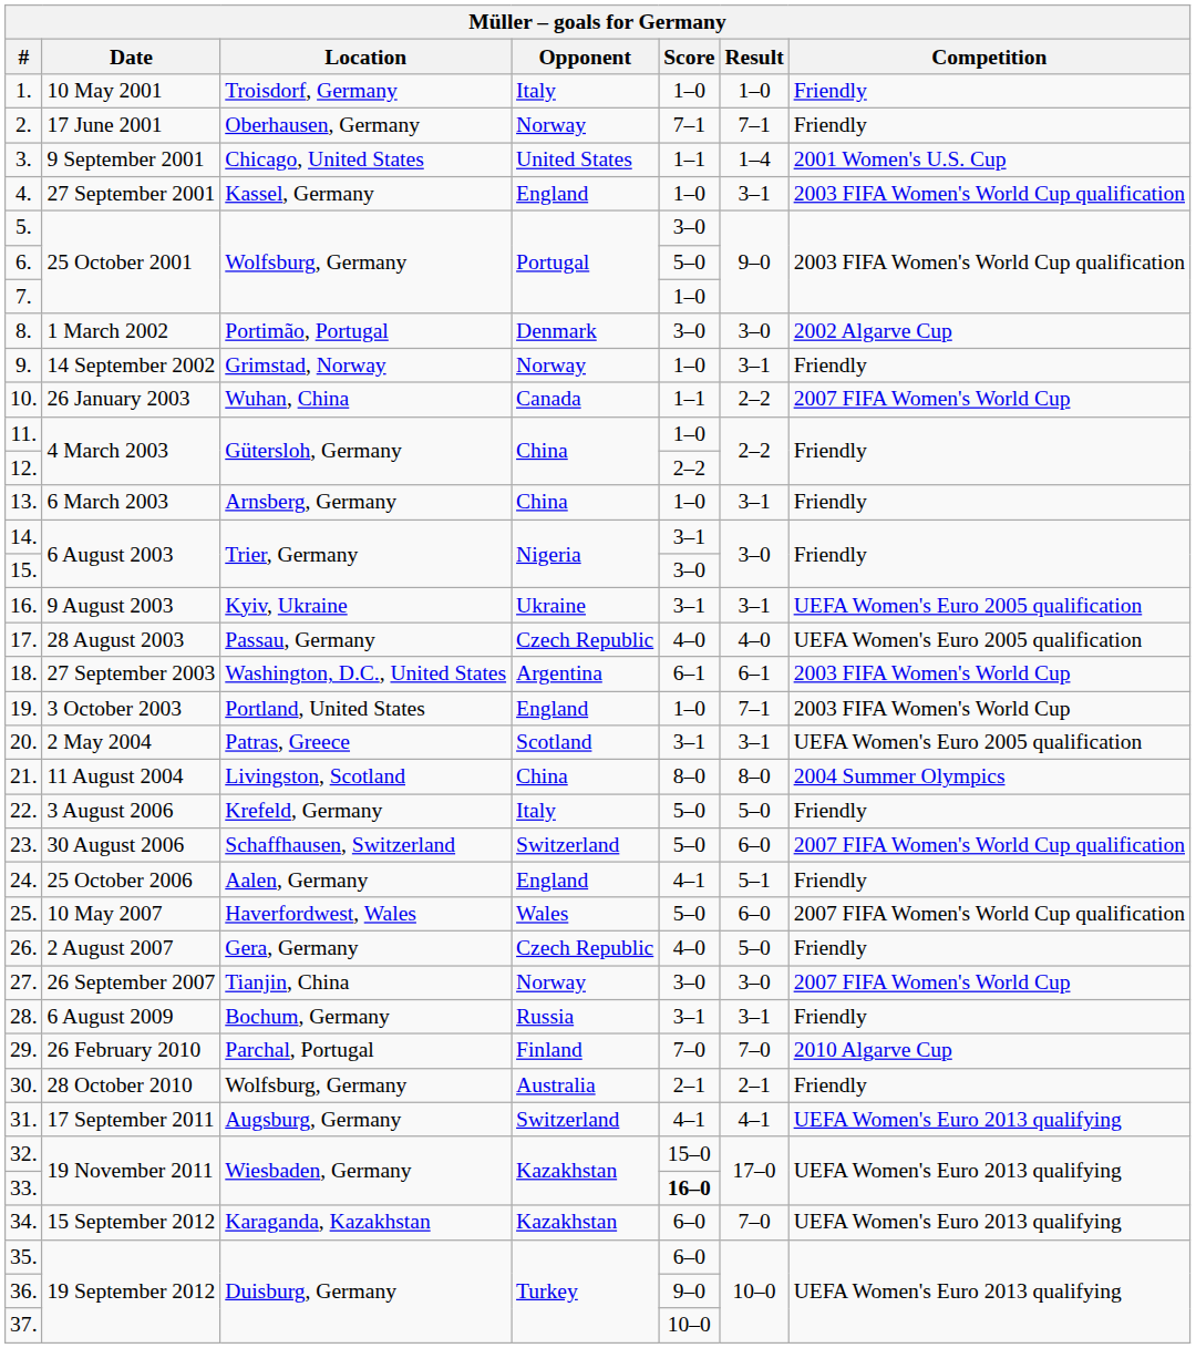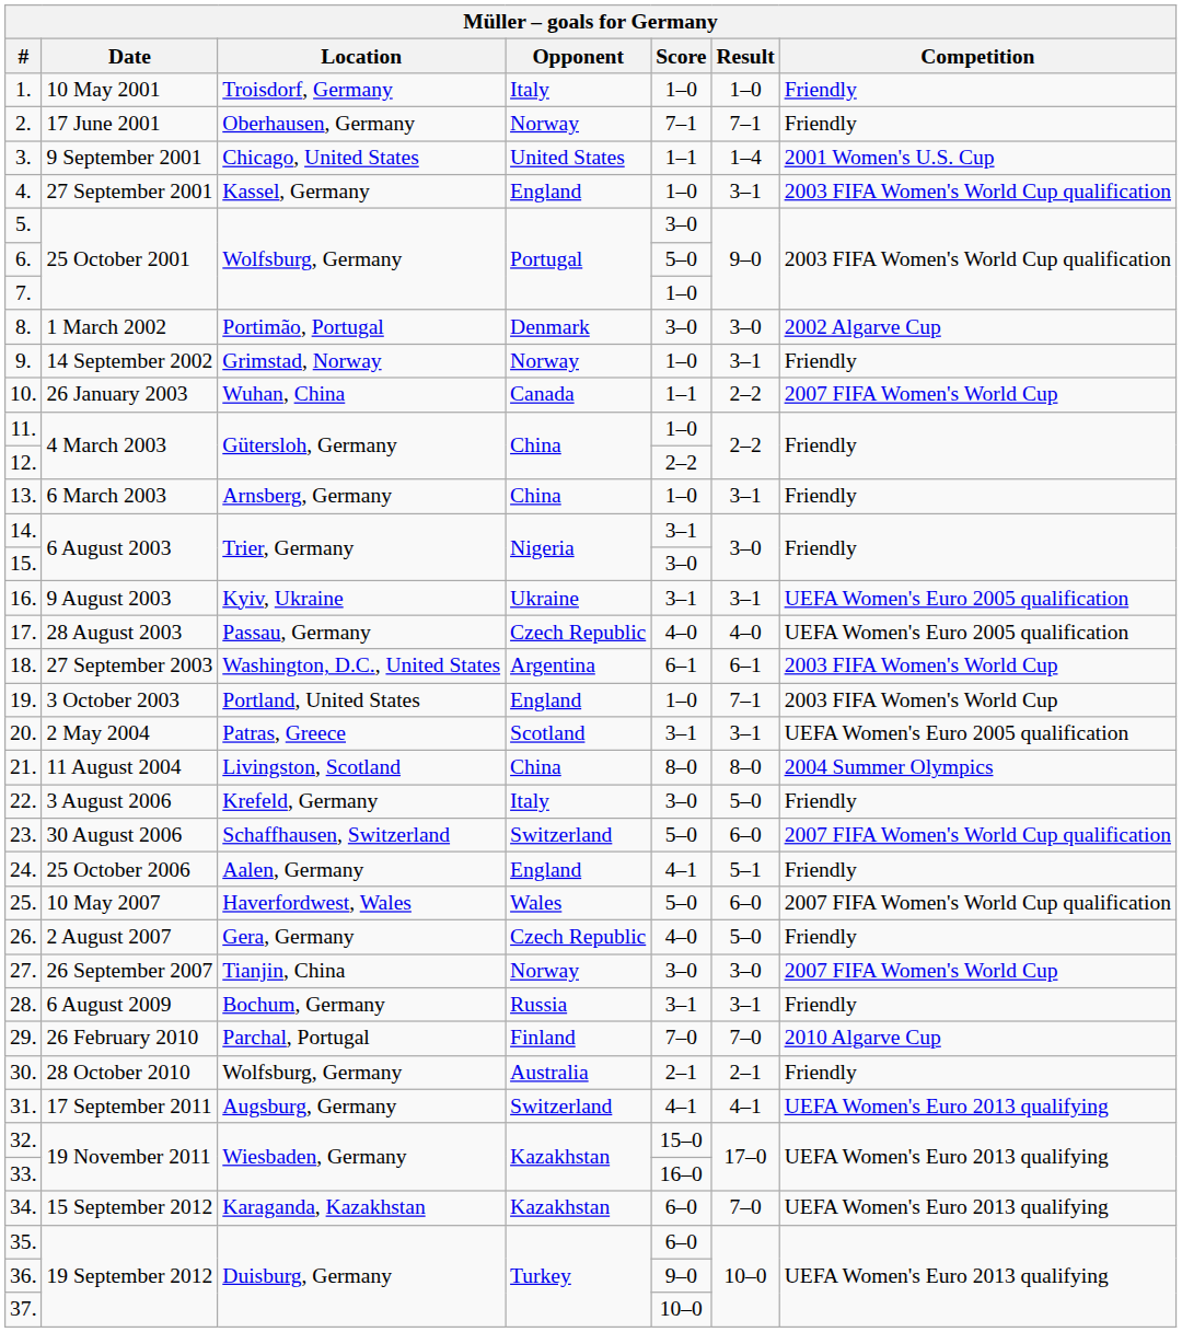 <table class="wikitable collapsible collapsed">
 <tr>
 <th colspan="7"><strong>Müller – goals for Germany</strong></th>
 </tr>
 <tr>
 <th>#</th>
 <th>Date</th>
 <th>Location</th>
 <th>Opponent</th>
 <th>Score</th>
 <th>Result</th>
 <th>Competition</th>
 </tr>
 <tr>
 <td align=center>1.</td>
 <td>10 May 2001</td>
 <td><a href='#'>Troisdorf</a>, <a href='#'>Germany</a></td>
 <td> <a href='#'>Italy</a></td>
 <td align=center>1–0</td>
 <td align=center>1–0</td>
 <td><a href='#'>Friendly</a></td>
 </tr>
 <tr>
 <td align=center>2.</td>
 <td>17 June 2001</td>
 <td><a href='#'>Oberhausen</a>, Germany</td>
 <td> <a href='#'>Norway</a></td>
 <td align=center>7–1</td>
 <td align=center>7–1</td>
 <td>Friendly</td>
 </tr>
 <tr>
 <td align=center>3.</td>
 <td>9 September 2001</td>
 <td><a href='#'>Chicago</a>, <a href='#'>United States</a></td>
 <td> <a href='#'>United States</a></td>
 <td align=center>1–1</td>
 <td align=center>1–4</td>
 <td><a href='#'>2001 Women's U.S. Cup</a></td>
 </tr>
 <tr>
 <td align=center>4.</td>
 <td>27 September 2001</td>
 <td><a href='#'>Kassel</a>, Germany</td>
 <td> <a href='#'>England</a></td>
 <td align=center>1–0</td>
 <td align=center>3–1</td>
 <td><a href='#'>2003 FIFA Women's World Cup qualification</a></td>
 </tr>
 <tr>
 <td align=center>5.</td>
 <td rowspan=3>25 October 2001</td>
 <td rowspan=3><a href='#'>Wolfsburg</a>, Germany</td>
 <td rowspan=3> <a href='#'>Portugal</a></td>
 <td align=center>3–0</td>
 <td align=center rowspan=3>9–0</td>
 <td rowspan=3>2003 FIFA Women's World Cup qualification</td>
 </tr>
 <tr>
 <td align=center>6.</td>
 <td align=center>5–0</td>
 </tr>
 <tr>
 <td align=center>7.</td>
 <td align=center>1–0</td>
 </tr>
 <tr>
 <td align=center>8.</td>
 <td>1 March 2002</td>
 <td><a href='#'>Portimão</a>, <a href='#'>Portugal</a></td>
 <td> <a href='#'>Denmark</a></td>
 <td align=center>3–0</td>
 <td align=center>3–0</td>
 <td><a href='#'>2002 Algarve Cup</a></td>
 </tr>
 <tr>
 <td align=center>9.</td>
 <td>14 September 2002</td>
 <td><a href='#'>Grimstad</a>, <a href='#'>Norway</a></td>
 <td> <a href='#'>Norway</a></td>
 <td align=center>1–0</td>
 <td align=center>3–1</td>
 <td>Friendly</td>
 </tr>
 <tr>
 <td align=center>10.</td>
 <td>26 January 2003</td>
 <td><a href='#'>Wuhan</a>, <a href='#'>China</a></td>
 <td> <a href='#'>Canada</a></td>
 <td align=center>1–1</td>
 <td align=center>2–2</td>
 <td><a href='#'>2007 FIFA Women's World Cup</a></td>
 </tr>
 <tr>
 <td align=center>11.</td>
 <td rowspan=2>4 March 2003</td>
 <td rowspan=2><a href='#'>Gütersloh</a>, Germany</td>
 <td rowspan=2> <a href='#'>China</a></td>
 <td align=center>1–0</td>
 <td align=center rowspan=2>2–2</td>
 <td rowspan=2>Friendly</td>
 </tr>
 <tr>
 <td align=center>12.</td>
 <td align=center>2–2</td>
 </tr>
 <tr>
 <td align=center>13.</td>
 <td>6 March 2003</td>
 <td><a href='#'>Arnsberg</a>, Germany</td>
 <td> <a href='#'>China</a></td>
 <td align=center>1–0</td>
 <td align=center>3–1</td>
 <td>Friendly</td>
 </tr>
 <tr>
 <td align=center>14.</td>
 <td rowspan=2>6 August 2003</td>
 <td rowspan=2><a href='#'>Trier</a>, Germany</td>
 <td rowspan=2> <a href='#'>Nigeria</a></td>
 <td align=center>3–1</td>
 <td align=center rowspan=2>3–0</td>
 <td rowspan=2>Friendly</td>
 </tr>
 <tr>
 <td align=center>15.</td>
 <td align=center>3–0</td>
 </tr>
 <tr>
 <td align=center>16.</td>
 <td>9 August 2003</td>
 <td><a href='#'>Kyiv</a>, <a href='#'>Ukraine</a></td>
 <td> <a href='#'>Ukraine</a></td>
 <td align=center>3–1</td>
 <td align=center>3–1</td>
 <td><a href='#'>UEFA Women's Euro 2005 qualification</a></td>
 </tr>
 <tr>
 <td align=center>17.</td>
 <td>28 August 2003</td>
 <td><a href='#'>Passau</a>, Germany</td>
 <td> <a href='#'>Czech Republic</a></td>
 <td align=center>4–0</td>
 <td align=center>4–0</td>
 <td>UEFA Women's Euro 2005 qualification</td>
 </tr>
 <tr>
 <td align=center>18.</td>
 <td>27 September 2003</td>
 <td><a href='#'>Washington, D.C.</a>, <a href='#'>United States</a></td>
 <td> <a href='#'>Argentina</a></td>
 <td align=center>6–1</td>
 <td align=center>6–1</td>
 <td><a href='#'>2003 FIFA Women's World Cup</a></td>
 </tr>
 <tr>
 <td align=center>19.</td>
 <td>3 October 2003</td>
 <td><a href='#'>Portland</a>, United States</td>
 <td> <a href='#'>England</a></td>
 <td align=center>1–0</td>
 <td align=center>7–1</td>
 <td>2003 FIFA Women's World Cup</td>
 </tr>
 <tr>
 <td align=center>20.</td>
 <td>2 May 2004</td>
 <td><a href='#'>Patras</a>, <a href='#'>Greece</a></td>
 <td> <a href='#'>Scotland</a></td>
 <td align=center>3–1</td>
 <td align=center>3–1</td>
 <td>UEFA Women's Euro 2005 qualification</td>
 </tr>
 <tr>
 <td align=center>21.</td>
 <td>11 August 2004</td>
 <td><a href='#'>Livingston</a>, <a href='#'>Scotland</a></td>
 <td> <a href='#'>China</a></td>
 <td align=center>8–0</td>
 <td align=center>8–0</td>
 <td><a href='#'>2004 Summer Olympics</a></td>
 </tr>
 <tr>
 <td align=center>22.</td>
 <td>3 August 2006</td>
 <td><a href='#'>Krefeld</a>, Germany</td>
 <td> <a href='#'>Italy</a></td>
-<td align=center>5–0</td>
+<td align=center>3–0</td>
 <td align=center>5–0</td>
 <td>Friendly</td>
 </tr>
 <tr>
 <td align=center>23.</td>
 <td>30 August 2006</td>
 <td><a href='#'>Schaffhausen</a>, <a href='#'>Switzerland</a></td>
 <td> <a href='#'>Switzerland</a></td>
 <td align=center>5–0</td>
 <td align=center>6–0</td>
 <td><a href='#'>2007 FIFA Women's World Cup qualification</a></td>
 </tr>
 <tr>
 <td align=center>24.</td>
 <td>25 October 2006</td>
 <td><a href='#'>Aalen</a>, Germany</td>
 <td> <a href='#'>England</a></td>
 <td align=center>4–1</td>
 <td align=center>5–1</td>
 <td>Friendly</td>
 </tr>
 <tr>
 <td align=center>25.</td>
 <td>10 May 2007</td>
 <td><a href='#'>Haverfordwest</a>, <a href='#'>Wales</a></td>
 <td> <a href='#'>Wales</a></td>
 <td align=center>5–0</td>
 <td align=center>6–0</td>
 <td>2007 FIFA Women's World Cup qualification</td>
 </tr>
 <tr>
 <td align=center>26.</td>
 <td>2 August 2007</td>
 <td><a href='#'>Gera</a>, Germany</td>
 <td> <a href='#'>Czech Republic</a></td>
 <td align=center>4–0</td>
 <td align=center>5–0</td>
 <td>Friendly</td>
 </tr>
 <tr>
 <td align=center>27.</td>
 <td>26 September 2007</td>
 <td><a href='#'>Tianjin</a>, China</td>
 <td> <a href='#'>Norway</a></td>
 <td align=center>3–0</td>
 <td align=center>3–0</td>
 <td><a href='#'>2007 FIFA Women's World Cup</a></td>
 </tr>
 <tr>
 <td align=center>28.</td>
 <td>6 August 2009</td>
 <td><a href='#'>Bochum</a>, Germany</td>
 <td> <a href='#'>Russia</a></td>
 <td align=center>3–1</td>
 <td align=center>3–1</td>
 <td>Friendly</td>
 </tr>
 <tr>
 <td align=center>29.</td>
 <td>26 February 2010</td>
 <td><a href='#'>Parchal</a>, Portugal</td>
 <td> <a href='#'>Finland</a></td>
 <td align=center>7–0</td>
 <td align=center>7–0</td>
 <td><a href='#'>2010 Algarve Cup</a></td>
 </tr>
 <tr>
 <td align=center>30.</td>
 <td>28 October 2010</td>
 <td>Wolfsburg, Germany</td>
 <td> <a href='#'>Australia</a></td>
 <td align=center>2–1</td>
 <td align=center>2–1</td>
 <td>Friendly</td>
 </tr>
 <tr>
 <td align=center>31.</td>
 <td>17 September 2011</td>
 <td><a href='#'>Augsburg</a>, Germany</td>
 <td> <a href='#'>Switzerland</a></td>
 <td align=center>4–1</td>
 <td align=center>4–1</td>
 <td><a href='#'>UEFA Women's Euro 2013 qualifying</a></td>
 </tr>
 <tr>
 <td align=center>32.</td>
 <td rowspan=2>19 November 2011</td>
 <td rowspan=2><a href='#'>Wiesbaden</a>, Germany</td>
 <td rowspan=2> <a href='#'>Kazakhstan</a></td>
 <td align=center>15–0</td>
 <td align=center rowspan=2>17–0</td>
 <td rowspan=2>UEFA Women's Euro 2013 qualifying</td>
 </tr>
 <tr>
 <td align=center>33.</td>
-<td align=center><strong>16–0</strong></td>
+<td align=center>16–0</td>
 </tr>
 <tr>
 <td align=center>34.</td>
 <td>15 September 2012</td>
 <td><a href='#'>Karaganda</a>, <a href='#'>Kazakhstan</a></td>
 <td> <a href='#'>Kazakhstan</a></td>
 <td align=center>6–0</td>
 <td align=center>7–0</td>
 <td>UEFA Women's Euro 2013 qualifying</td>
 </tr>
 <tr>
 <td align=center>35.</td>
 <td rowspan=3>19 September 2012</td>
 <td rowspan=3><a href='#'>Duisburg</a>, Germany</td>
 <td rowspan=3> <a href='#'>Turkey</a></td>
 <td align=center>6–0</td>
 <td align=center rowspan=3>10–0</td>
 <td rowspan=3>UEFA Women's Euro 2013 qualifying</td>
 </tr>
 <tr>
 <td align=center>36.</td>
 <td align=center>9–0</td>
 </tr>
 <tr>
 <td align=center>37.</td>
 <td align=center>10–0</td>
 </tr>
 </table>
